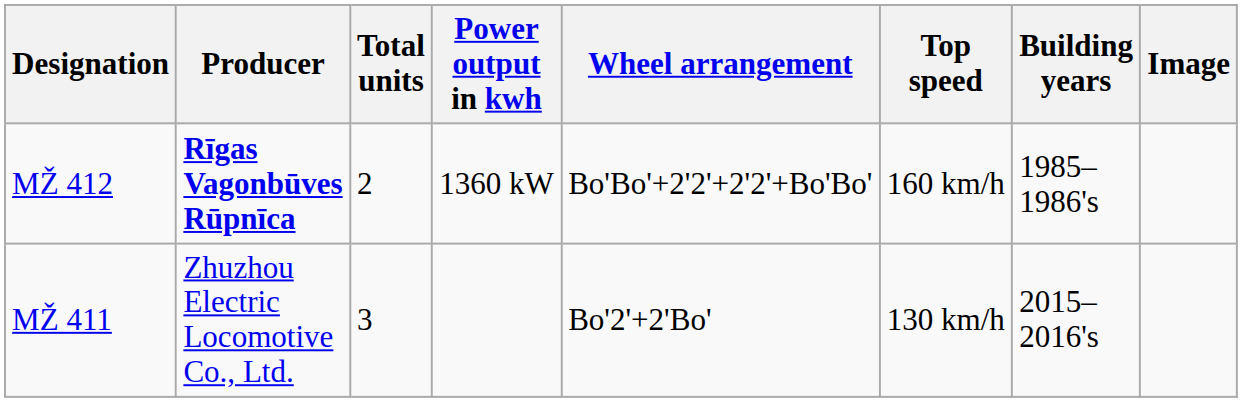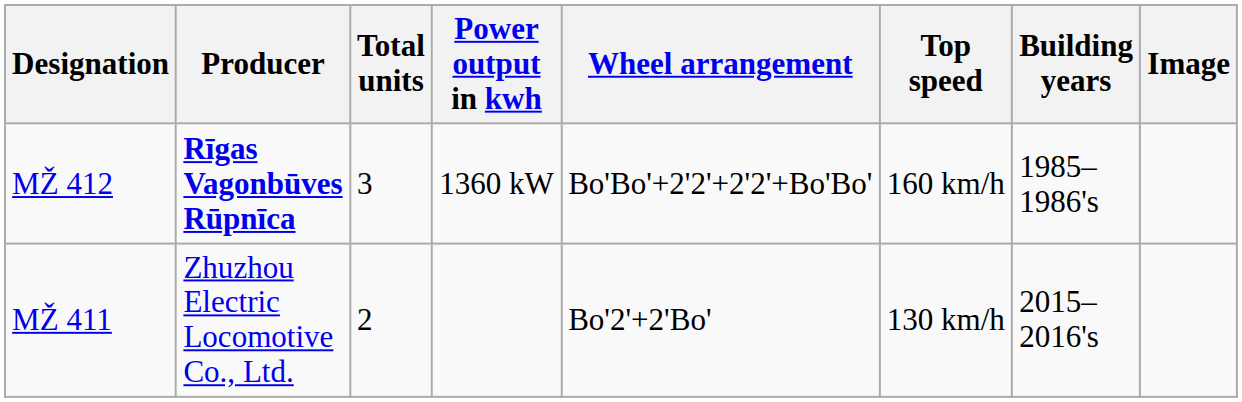 <table class="wikitable sortable">
 <tr>
 <th>Designation</th>
 <th>Producer</th>
 <th>Total units</th>
 <th><a href='#'>Power output</a> in <a href='#'>kwh</a></th>
 <th><a href='#'>Wheel arrangement</a></th>
 <th>Top speed</th>
 <th>Building years</th>
 <th class="unsortable">Image</th>
 </tr>
 <tr>
 <td><a href='#'>MŽ 412</a></td>
 <td><strong><a href='#'>Rīgas Vagonbūves Rūpnīca</a></strong></td>
-<td>2</td>
+<td>3</td>
 <td>1360 kW</td>
 <td>Bo'Bo'+2'2'+2'2'+Bo'Bo'</td>
 <td>160 km/h</td>
 <td>1985–1986's</td>
 <td></td>
 </tr>
 <tr>
 <td><a href='#'>MŽ 411</a></td>
 <td><a href='#'>Zhuzhou Electric Locomotive Co., Ltd.</a></td>
-<td>3</td>
+<td>2</td>
 <td></td>
 <td>Bo'2'+2'Bo'</td>
 <td>130 km/h</td>
 <td>2015–2016's</td>
 <td></td>
 </tr>
 </table>
